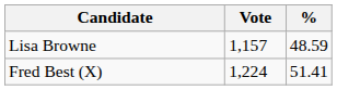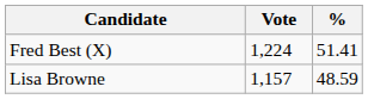 <table class="wikitable">
 <tr>
 <th bgcolor="#DDDDFF" width="200px">Candidate</th>
 <th bgcolor="#DDDDFF" width="50px">Vote</th>
 <th bgcolor="#DDDDFF" width="30px">%</th>
 </tr>
 <tr>
+<td>Fred Best (X)</td>
+<td>1,224</td>
+<td>51.41</td>
+</tr>
+<tr>
 <td>Lisa Browne</td>
 <td>1,157</td>
 <td>48.59</td>
 </tr>
-<tr>
-<td>Fred Best (X)</td>
-<td>1,224</td>
-<td>51.41</td>
-</tr>
 </table>
